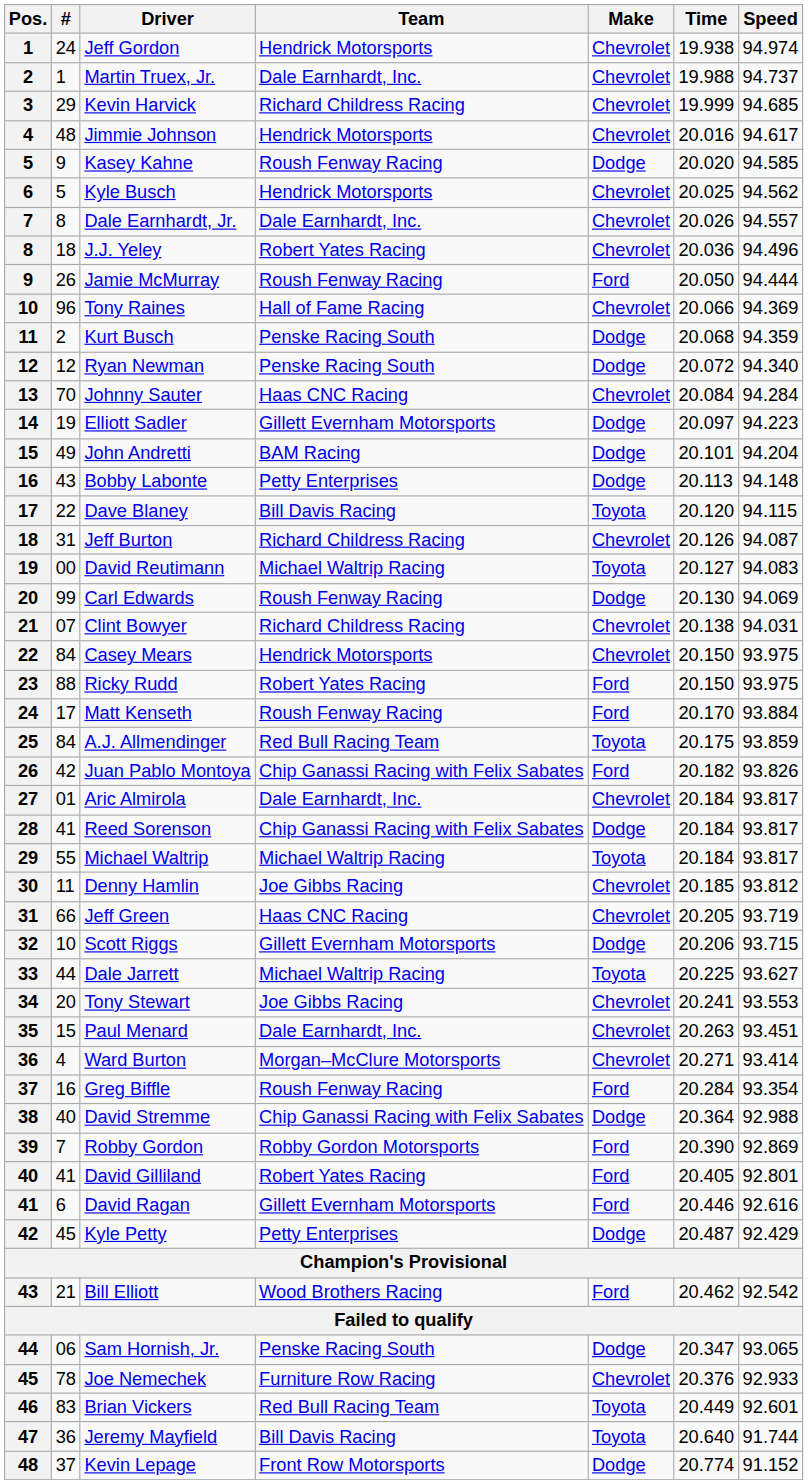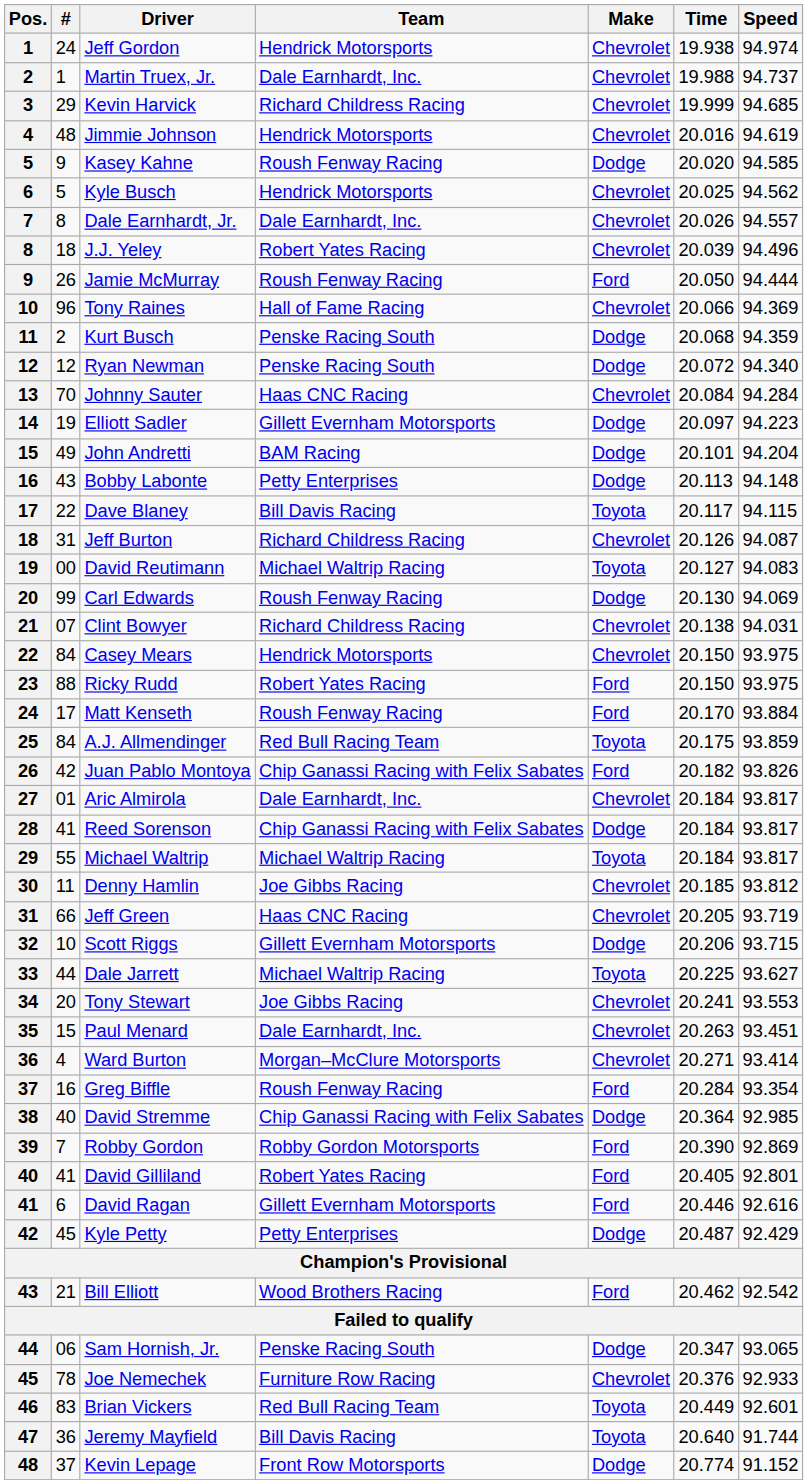 <table class="wikitable">
 <tr>
 <th>Pos.</th>
 <th>#</th>
 <th>Driver</th>
 <th>Team</th>
 <th>Make</th>
 <th>Time</th>
 <th>Speed</th>
 </tr>
 <tr>
 <th>1</th>
 <td>24</td>
 <td><a href='#'>Jeff Gordon</a></td>
 <td><a href='#'>Hendrick Motorsports</a></td>
 <td><a href='#'>Chevrolet</a></td>
 <td>19.938</td>
 <td>94.974</td>
 </tr>
 <tr>
 <th>2</th>
 <td>1</td>
 <td><a href='#'>Martin Truex, Jr.</a></td>
 <td><a href='#'>Dale Earnhardt, Inc.</a></td>
 <td><a href='#'>Chevrolet</a></td>
 <td>19.988</td>
 <td>94.737</td>
 </tr>
 <tr>
 <th>3</th>
 <td>29</td>
 <td><a href='#'>Kevin Harvick</a></td>
 <td><a href='#'>Richard Childress Racing</a></td>
 <td><a href='#'>Chevrolet</a></td>
 <td>19.999</td>
 <td>94.685</td>
 </tr>
 <tr>
 <th>4</th>
 <td>48</td>
 <td><a href='#'>Jimmie Johnson</a></td>
 <td><a href='#'>Hendrick Motorsports</a></td>
 <td><a href='#'>Chevrolet</a></td>
 <td>20.016</td>
-<td>94.617</td>
+<td>94.619</td>
 </tr>
 <tr>
 <th>5</th>
 <td>9</td>
 <td><a href='#'>Kasey Kahne</a></td>
 <td><a href='#'>Roush Fenway Racing</a></td>
 <td><a href='#'>Dodge</a></td>
 <td>20.020</td>
 <td>94.585</td>
 </tr>
 <tr>
 <th>6</th>
 <td>5</td>
 <td><a href='#'>Kyle Busch</a></td>
 <td><a href='#'>Hendrick Motorsports</a></td>
 <td><a href='#'>Chevrolet</a></td>
 <td>20.025</td>
 <td>94.562</td>
 </tr>
 <tr>
 <th>7</th>
 <td>8</td>
 <td><a href='#'>Dale Earnhardt, Jr.</a></td>
 <td><a href='#'>Dale Earnhardt, Inc.</a></td>
 <td><a href='#'>Chevrolet</a></td>
 <td>20.026</td>
 <td>94.557</td>
 </tr>
 <tr>
 <th>8</th>
 <td>18</td>
 <td><a href='#'>J.J. Yeley</a></td>
 <td><a href='#'>Robert Yates Racing</a></td>
 <td><a href='#'>Chevrolet</a></td>
-<td>20.036</td>
+<td>20.039</td>
 <td>94.496</td>
 </tr>
 <tr>
 <th>9</th>
 <td>26</td>
 <td><a href='#'>Jamie McMurray</a></td>
 <td><a href='#'>Roush Fenway Racing</a></td>
 <td><a href='#'>Ford</a></td>
 <td>20.050</td>
 <td>94.444</td>
 </tr>
 <tr>
 <th>10</th>
 <td>96</td>
 <td><a href='#'>Tony Raines</a></td>
 <td><a href='#'>Hall of Fame Racing</a></td>
 <td><a href='#'>Chevrolet</a></td>
 <td>20.066</td>
 <td>94.369</td>
 </tr>
 <tr>
 <th>11</th>
 <td>2</td>
 <td><a href='#'>Kurt Busch</a></td>
 <td><a href='#'>Penske Racing South</a></td>
 <td><a href='#'>Dodge</a></td>
 <td>20.068</td>
 <td>94.359</td>
 </tr>
 <tr>
 <th>12</th>
 <td>12</td>
 <td><a href='#'>Ryan Newman</a></td>
 <td><a href='#'>Penske Racing South</a></td>
 <td><a href='#'>Dodge</a></td>
 <td>20.072</td>
 <td>94.340</td>
 </tr>
 <tr>
 <th>13</th>
 <td>70</td>
 <td><a href='#'>Johnny Sauter</a></td>
 <td><a href='#'>Haas CNC Racing</a></td>
 <td><a href='#'>Chevrolet</a></td>
 <td>20.084</td>
 <td>94.284</td>
 </tr>
 <tr>
 <th>14</th>
 <td>19</td>
 <td><a href='#'>Elliott Sadler</a></td>
 <td><a href='#'>Gillett Evernham Motorsports</a></td>
 <td><a href='#'>Dodge</a></td>
 <td>20.097</td>
 <td>94.223</td>
 </tr>
 <tr>
 <th>15</th>
 <td>49</td>
 <td><a href='#'>John Andretti</a></td>
 <td><a href='#'>BAM Racing</a></td>
 <td><a href='#'>Dodge</a></td>
 <td>20.101</td>
 <td>94.204</td>
 </tr>
 <tr>
 <th>16</th>
 <td>43</td>
 <td><a href='#'>Bobby Labonte</a></td>
 <td><a href='#'>Petty Enterprises</a></td>
 <td><a href='#'>Dodge</a></td>
 <td>20.113</td>
 <td>94.148</td>
 </tr>
 <tr>
 <th>17</th>
 <td>22</td>
 <td><a href='#'>Dave Blaney</a></td>
 <td><a href='#'>Bill Davis Racing</a></td>
 <td><a href='#'>Toyota</a></td>
-<td>20.120</td>
+<td>20.117</td>
 <td>94.115</td>
 </tr>
 <tr>
 <th>18</th>
 <td>31</td>
 <td><a href='#'>Jeff Burton</a></td>
 <td><a href='#'>Richard Childress Racing</a></td>
 <td><a href='#'>Chevrolet</a></td>
 <td>20.126</td>
 <td>94.087</td>
 </tr>
 <tr>
 <th>19</th>
 <td>00</td>
 <td><a href='#'>David Reutimann</a></td>
 <td><a href='#'>Michael Waltrip Racing</a></td>
 <td><a href='#'>Toyota</a></td>
 <td>20.127</td>
 <td>94.083</td>
 </tr>
 <tr>
 <th>20</th>
 <td>99</td>
 <td><a href='#'>Carl Edwards</a></td>
 <td><a href='#'>Roush Fenway Racing</a></td>
 <td><a href='#'>Dodge</a></td>
 <td>20.130</td>
 <td>94.069</td>
 </tr>
 <tr>
 <th>21</th>
 <td>07</td>
 <td><a href='#'>Clint Bowyer</a></td>
 <td><a href='#'>Richard Childress Racing</a></td>
 <td><a href='#'>Chevrolet</a></td>
 <td>20.138</td>
 <td>94.031</td>
 </tr>
 <tr>
 <th>22</th>
 <td>84</td>
 <td><a href='#'>Casey Mears</a></td>
 <td><a href='#'>Hendrick Motorsports</a></td>
 <td><a href='#'>Chevrolet</a></td>
 <td>20.150</td>
 <td>93.975</td>
 </tr>
 <tr>
 <th>23</th>
 <td>88</td>
 <td><a href='#'>Ricky Rudd</a></td>
 <td><a href='#'>Robert Yates Racing</a></td>
 <td><a href='#'>Ford</a></td>
 <td>20.150</td>
 <td>93.975</td>
 </tr>
 <tr>
 <th>24</th>
 <td>17</td>
 <td><a href='#'>Matt Kenseth</a></td>
 <td><a href='#'>Roush Fenway Racing</a></td>
 <td><a href='#'>Ford</a></td>
 <td>20.170</td>
 <td>93.884</td>
 </tr>
 <tr>
 <th>25</th>
 <td>84</td>
 <td><a href='#'>A.J. Allmendinger</a></td>
 <td><a href='#'>Red Bull Racing Team</a></td>
 <td><a href='#'>Toyota</a></td>
 <td>20.175</td>
 <td>93.859</td>
 </tr>
 <tr>
 <th>26</th>
 <td>42</td>
 <td><a href='#'>Juan Pablo Montoya</a></td>
 <td><a href='#'>Chip Ganassi Racing with Felix Sabates</a></td>
 <td><a href='#'>Ford</a></td>
 <td>20.182</td>
 <td>93.826</td>
 </tr>
 <tr>
 <th>27</th>
 <td>01</td>
 <td><a href='#'>Aric Almirola</a></td>
 <td><a href='#'>Dale Earnhardt, Inc.</a></td>
 <td><a href='#'>Chevrolet</a></td>
 <td>20.184</td>
 <td>93.817</td>
 </tr>
 <tr>
 <th>28</th>
 <td>41</td>
 <td><a href='#'>Reed Sorenson</a></td>
 <td><a href='#'>Chip Ganassi Racing with Felix Sabates</a></td>
 <td><a href='#'>Dodge</a></td>
 <td>20.184</td>
 <td>93.817</td>
 </tr>
 <tr>
 <th>29</th>
 <td>55</td>
 <td><a href='#'>Michael Waltrip</a></td>
 <td><a href='#'>Michael Waltrip Racing</a></td>
 <td><a href='#'>Toyota</a></td>
 <td>20.184</td>
 <td>93.817</td>
 </tr>
 <tr>
 <th>30</th>
 <td>11</td>
 <td><a href='#'>Denny Hamlin</a></td>
 <td><a href='#'>Joe Gibbs Racing</a></td>
 <td><a href='#'>Chevrolet</a></td>
 <td>20.185</td>
 <td>93.812</td>
 </tr>
 <tr>
 <th>31</th>
 <td>66</td>
 <td><a href='#'>Jeff Green</a></td>
 <td><a href='#'>Haas CNC Racing</a></td>
 <td><a href='#'>Chevrolet</a></td>
 <td>20.205</td>
 <td>93.719</td>
 </tr>
 <tr>
 <th>32</th>
 <td>10</td>
 <td><a href='#'>Scott Riggs</a></td>
 <td><a href='#'>Gillett Evernham Motorsports</a></td>
 <td><a href='#'>Dodge</a></td>
 <td>20.206</td>
 <td>93.715</td>
 </tr>
 <tr>
 <th>33</th>
 <td>44</td>
 <td><a href='#'>Dale Jarrett</a></td>
 <td><a href='#'>Michael Waltrip Racing</a></td>
 <td><a href='#'>Toyota</a></td>
 <td>20.225</td>
 <td>93.627</td>
 </tr>
 <tr>
 <th>34</th>
 <td>20</td>
 <td><a href='#'>Tony Stewart</a></td>
 <td><a href='#'>Joe Gibbs Racing</a></td>
 <td><a href='#'>Chevrolet</a></td>
 <td>20.241</td>
 <td>93.553</td>
 </tr>
 <tr>
 <th>35</th>
 <td>15</td>
 <td><a href='#'>Paul Menard</a></td>
 <td><a href='#'>Dale Earnhardt, Inc.</a></td>
 <td><a href='#'>Chevrolet</a></td>
 <td>20.263</td>
 <td>93.451</td>
 </tr>
 <tr>
 <th>36</th>
 <td>4</td>
 <td><a href='#'>Ward Burton</a></td>
 <td><a href='#'>Morgan–McClure Motorsports</a></td>
 <td><a href='#'>Chevrolet</a></td>
 <td>20.271</td>
 <td>93.414</td>
 </tr>
 <tr>
 <th>37</th>
 <td>16</td>
 <td><a href='#'>Greg Biffle</a></td>
 <td><a href='#'>Roush Fenway Racing</a></td>
 <td><a href='#'>Ford</a></td>
 <td>20.284</td>
 <td>93.354</td>
 </tr>
 <tr>
 <th>38</th>
 <td>40</td>
 <td><a href='#'>David Stremme</a></td>
 <td><a href='#'>Chip Ganassi Racing with Felix Sabates</a></td>
 <td><a href='#'>Dodge</a></td>
 <td>20.364</td>
-<td>92.988</td>
+<td>92.985</td>
 </tr>
 <tr>
 <th>39</th>
 <td>7</td>
 <td><a href='#'>Robby Gordon</a></td>
 <td><a href='#'>Robby Gordon Motorsports</a></td>
 <td><a href='#'>Ford</a></td>
 <td>20.390</td>
 <td>92.869</td>
 </tr>
 <tr>
 <th>40</th>
 <td>41</td>
 <td><a href='#'>David Gilliland</a></td>
 <td><a href='#'>Robert Yates Racing</a></td>
 <td><a href='#'>Ford</a></td>
 <td>20.405</td>
 <td>92.801</td>
 </tr>
 <tr>
 <th>41</th>
 <td>6</td>
 <td><a href='#'>David Ragan</a></td>
 <td><a href='#'>Gillett Evernham Motorsports</a></td>
 <td><a href='#'>Ford</a></td>
 <td>20.446</td>
 <td>92.616</td>
 </tr>
 <tr>
 <th>42</th>
 <td>45</td>
 <td><a href='#'>Kyle Petty</a></td>
 <td><a href='#'>Petty Enterprises</a></td>
 <td><a href='#'>Dodge</a></td>
 <td>20.487</td>
 <td>92.429</td>
 </tr>
 <tr>
 <th colspan="7">Champion's Provisional</th>
 </tr>
 <tr>
 <th>43</th>
 <td>21</td>
 <td><a href='#'>Bill Elliott</a></td>
 <td><a href='#'>Wood Brothers Racing</a></td>
 <td><a href='#'>Ford</a></td>
 <td>20.462</td>
 <td>92.542</td>
 </tr>
 <tr>
 <th colspan="7">Failed to qualify</th>
 </tr>
 <tr>
 <th>44</th>
 <td>06</td>
 <td><a href='#'>Sam Hornish, Jr.</a></td>
 <td><a href='#'>Penske Racing South</a></td>
 <td><a href='#'>Dodge</a></td>
 <td>20.347</td>
 <td>93.065</td>
 </tr>
 <tr>
 <th>45</th>
 <td>78</td>
 <td><a href='#'>Joe Nemechek</a></td>
 <td><a href='#'>Furniture Row Racing</a></td>
 <td><a href='#'>Chevrolet</a></td>
 <td>20.376</td>
 <td>92.933</td>
 </tr>
 <tr>
 <th>46</th>
 <td>83</td>
 <td><a href='#'>Brian Vickers</a></td>
 <td><a href='#'>Red Bull Racing Team</a></td>
 <td><a href='#'>Toyota</a></td>
 <td>20.449</td>
 <td>92.601</td>
 </tr>
 <tr>
 <th>47</th>
 <td>36</td>
 <td><a href='#'>Jeremy Mayfield</a></td>
 <td><a href='#'>Bill Davis Racing</a></td>
 <td><a href='#'>Toyota</a></td>
 <td>20.640</td>
 <td>91.744</td>
 </tr>
 <tr>
 <th>48</th>
 <td>37</td>
 <td><a href='#'>Kevin Lepage</a></td>
 <td><a href='#'>Front Row Motorsports</a></td>
 <td><a href='#'>Dodge</a></td>
 <td>20.774</td>
 <td>91.152</td>
 </tr>
 </table>
